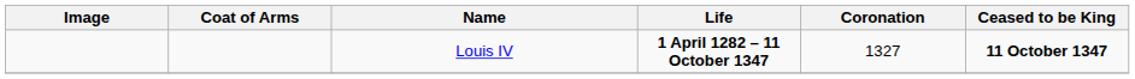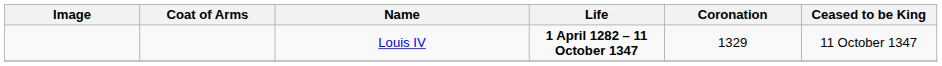 <table width=90% class="wikitable">
 <tr>
 <th width=8%>Image</th>
 <th width=8%>Coat of Arms</th>
 <th width=15%>Name</th>
 <th width=8%>Life</th>
 <th width=8%>Coronation</th>
 <th width=8%>Ceased to be King</th>
 </tr>
 <tr>
 <td></td>
 <td></td>
 <td align="center"><a href='#'>Louis IV</a></td>
 <td align="center"><strong>1 April 1282 – 11 October 1347</strong></td>
-<td align="center">1327</td>
-<td align="center"><strong>11 October 1347</strong></td>
+<td align="center">1329</td>
+<td align="center">11 October 1347</td>
 </tr>
 <tr>
 </tr>
 </table>
